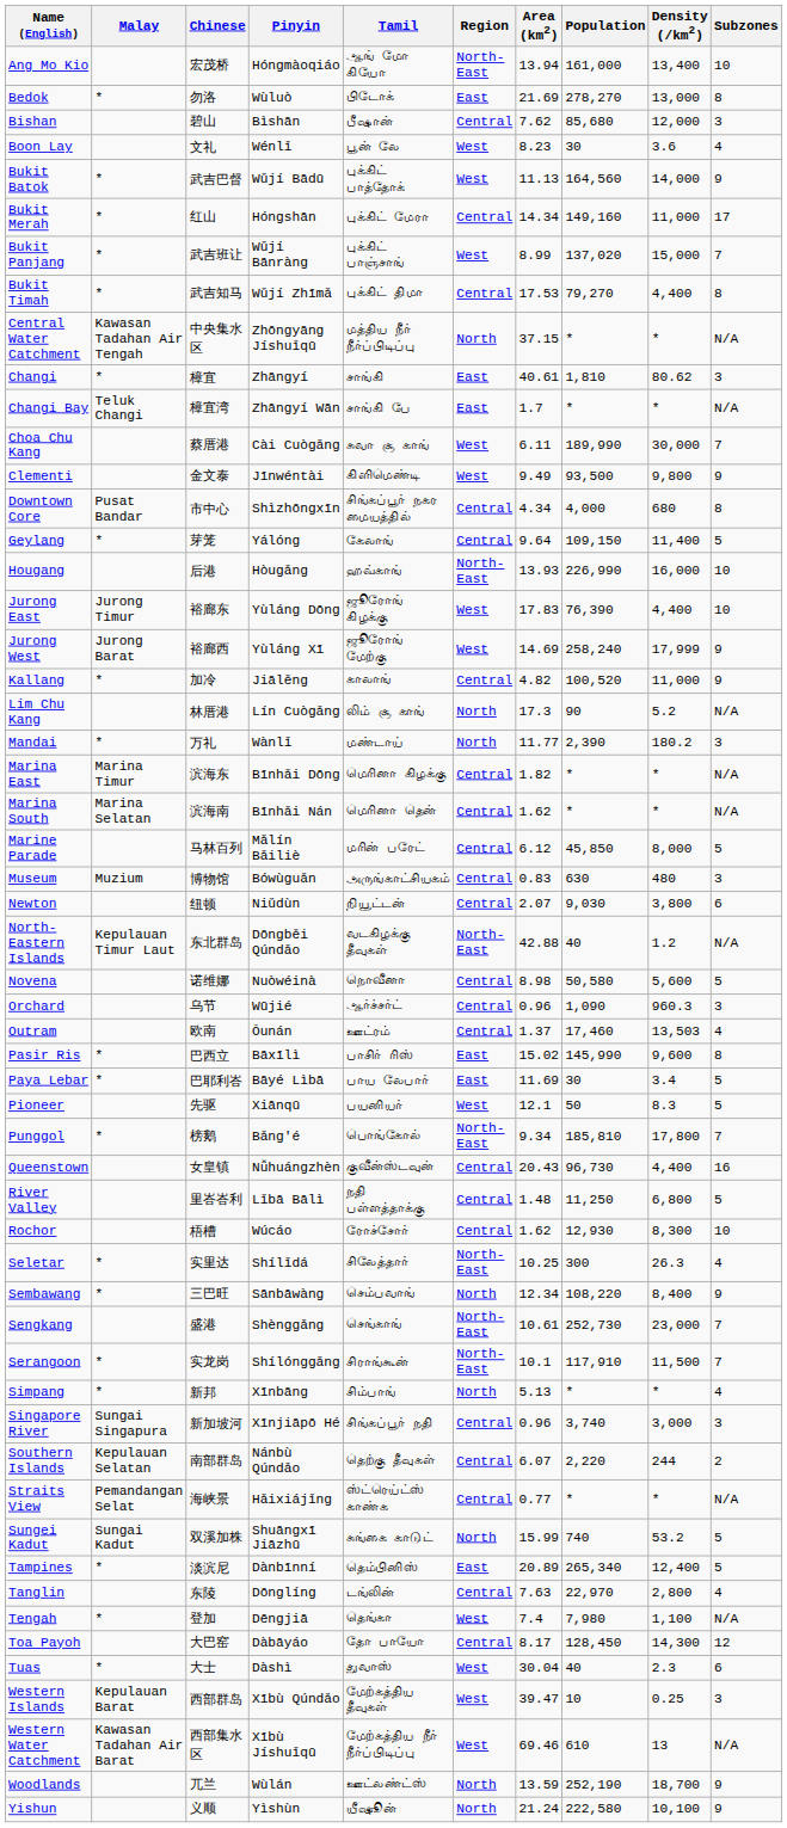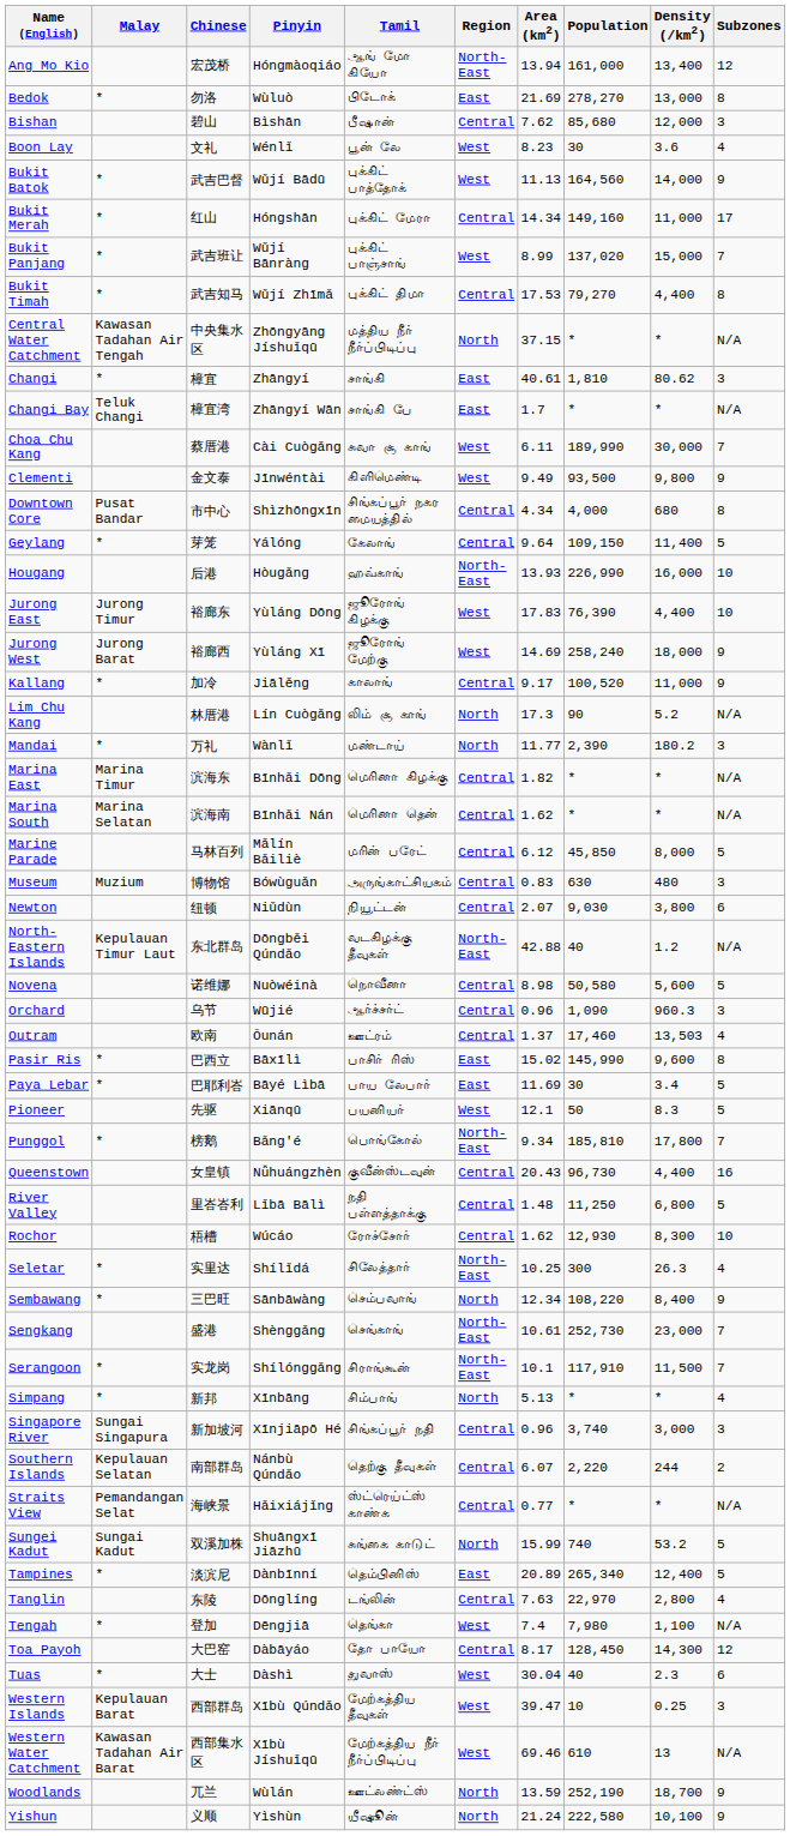 <table class="wikitable sortable static-row-header-hash">
 <tr>
 <th>Name <small>(<a href='#'>English</a>)</small></th>
 <th><a href='#'>Malay</a></th>
 <th><a href='#'>Chinese</a></th>
 <th><a href='#'>Pinyin</a></th>
 <th><a href='#'>Tamil</a></th>
 <th>Region</th>
 <th>Area (km<sup>2</sup>)</th>
 <th>Population</th>
 <th>Density (/km<sup>2</sup>)</th>
 <th>Subzones</th>
 </tr>
 <tr>
 <td><a href='#'>Ang Mo Kio</a></td>
 <td></td>
 <td>宏茂桥</td>
 <td>Hóngmàoqiáo</td>
 <td>ஆங் மோ கியோ</td>
 <td><a href='#'>North-East</a></td>
 <td>13.94</td>
 <td>161,000</td>
 <td>13,400</td>
-<td>10</td>
+<td>12</td>
 </tr>
 <tr>
 <td><a href='#'>Bedok</a></td>
 <td>*</td>
 <td>勿洛</td>
 <td>Wùluò</td>
 <td>பிடோக்</td>
 <td><a href='#'>East</a></td>
 <td>21.69</td>
 <td>278,270</td>
 <td>13,000</td>
 <td>8</td>
 </tr>
 <tr>
 <td><a href='#'>Bishan</a></td>
 <td></td>
 <td>碧山</td>
 <td>Bìshān</td>
 <td>பீஷான்</td>
 <td><a href='#'>Central</a></td>
 <td>7.62</td>
 <td>85,680</td>
 <td>12,000</td>
 <td>3</td>
 </tr>
 <tr>
 <td><a href='#'>Boon Lay</a></td>
 <td></td>
 <td>文礼</td>
 <td>Wénlǐ</td>
 <td>பூன் லே</td>
 <td><a href='#'>West</a></td>
 <td>8.23</td>
 <td>30</td>
 <td>3.6</td>
 <td>4</td>
 </tr>
 <tr>
 <td><a href='#'>Bukit Batok</a></td>
 <td>*</td>
 <td>武吉巴督</td>
 <td>Wǔjí Bādū</td>
 <td>புக்கிட் பாத்தோக்</td>
 <td><a href='#'>West</a></td>
 <td>11.13</td>
 <td>164,560</td>
 <td>14,000</td>
 <td>9</td>
 </tr>
 <tr>
 <td><a href='#'>Bukit Merah</a></td>
 <td>*</td>
 <td>红山</td>
 <td>Hóngshān</td>
 <td>புக்கிட் மேரா</td>
 <td><a href='#'>Central</a></td>
 <td>14.34</td>
 <td>149,160</td>
 <td>11,000</td>
 <td>17</td>
 </tr>
 <tr>
 <td><a href='#'>Bukit Panjang</a></td>
 <td>*</td>
 <td>武吉班让</td>
 <td>Wǔjí Bānràng</td>
 <td>புக்கிட் பாஞ்சாங்</td>
 <td><a href='#'>West</a></td>
 <td>8.99</td>
 <td>137,020</td>
 <td>15,000</td>
 <td>7</td>
 </tr>
 <tr>
 <td><a href='#'>Bukit Timah</a></td>
 <td>*</td>
 <td>武吉知马</td>
 <td>Wǔjí Zhīmǎ</td>
 <td>புக்கிட் திமா</td>
 <td><a href='#'>Central</a></td>
 <td>17.53</td>
 <td>79,270</td>
 <td>4,400</td>
 <td>8</td>
 </tr>
 <tr>
 <td><a href='#'>Central Water Catchment</a></td>
 <td>Kawasan Tadahan Air Tengah</td>
 <td>中央集水区</td>
 <td>Zhōngyāng Jíshuǐqū</td>
 <td>மத்திய நீர் நீர்ப்பிடிப்பு</td>
 <td><a href='#'>North</a></td>
 <td>37.15</td>
 <td>*</td>
 <td>*</td>
 <td>N/A</td>
 </tr>
 <tr>
 <td><a href='#'>Changi</a></td>
 <td>*</td>
 <td>樟宜</td>
 <td>Zhāngyí</td>
 <td>சாங்கி</td>
 <td><a href='#'>East</a></td>
 <td>40.61</td>
 <td>1,810</td>
 <td>80.62</td>
 <td>3</td>
 </tr>
 <tr>
 <td><a href='#'>Changi Bay</a></td>
 <td>Teluk Changi</td>
 <td>樟宜湾</td>
 <td>Zhāngyí Wān</td>
 <td>சாங்கி பே</td>
 <td><a href='#'>East</a></td>
 <td>1.7</td>
 <td>*</td>
 <td>*</td>
 <td>N/A</td>
 </tr>
 <tr>
 <td><a href='#'>Choa Chu Kang</a></td>
 <td></td>
 <td>蔡厝港</td>
 <td>Cài Cuògǎng</td>
 <td>சுவா சூ காங்</td>
 <td><a href='#'>West</a></td>
 <td>6.11</td>
 <td>189,990</td>
 <td>30,000</td>
 <td>7</td>
 </tr>
 <tr>
 <td><a href='#'>Clementi</a></td>
 <td></td>
 <td>金文泰</td>
 <td>Jīnwéntài</td>
 <td>கிளிமெண்டி</td>
 <td><a href='#'>West</a></td>
 <td>9.49</td>
 <td>93,500</td>
 <td>9,800</td>
 <td>9</td>
 </tr>
 <tr>
 <td><a href='#'>Downtown Core</a></td>
 <td>Pusat Bandar</td>
 <td>市中心</td>
 <td>Shìzhōngxīn</td>
 <td>சிங்கப்பூர் நகர மையத்தில்</td>
 <td><a href='#'>Central</a></td>
 <td>4.34</td>
 <td>4,000</td>
 <td>680</td>
 <td>8</td>
 </tr>
 <tr>
 <td><a href='#'>Geylang</a></td>
 <td>*</td>
 <td>芽笼</td>
 <td>Yálóng</td>
 <td>கேலாங்</td>
 <td><a href='#'>Central</a></td>
 <td>9.64</td>
 <td>109,150</td>
 <td>11,400</td>
 <td>5</td>
 </tr>
 <tr>
 <td><a href='#'>Hougang</a></td>
 <td></td>
 <td>后港</td>
 <td>Hòugǎng</td>
 <td>ஹவ்காங்</td>
 <td><a href='#'>North-East</a></td>
 <td>13.93</td>
 <td>226,990</td>
 <td>16,000</td>
 <td>10</td>
 </tr>
 <tr>
 <td><a href='#'>Jurong East</a></td>
 <td>Jurong Timur</td>
 <td>裕廊东</td>
 <td>Yùláng Dōng</td>
 <td>ஜூரோங் கிழக்கு</td>
 <td><a href='#'>West</a></td>
 <td>17.83</td>
 <td>76,390</td>
 <td>4,400</td>
 <td>10</td>
 </tr>
 <tr>
 <td><a href='#'>Jurong West</a></td>
 <td>Jurong Barat</td>
 <td>裕廊西</td>
 <td>Yùláng Xī</td>
 <td>ஜூரோங் மேற்கு</td>
 <td><a href='#'>West</a></td>
 <td>14.69</td>
 <td>258,240</td>
-<td>17,999</td>
+<td>18,000</td>
 <td>9</td>
 </tr>
 <tr>
 <td><a href='#'>Kallang</a></td>
 <td>*</td>
 <td>加冷</td>
 <td>Jiālěng</td>
 <td>காலாங்</td>
 <td><a href='#'>Central</a></td>
-<td>4.82</td>
+<td>9.17</td>
 <td>100,520</td>
 <td>11,000</td>
 <td>9</td>
 </tr>
 <tr>
 <td><a href='#'>Lim Chu Kang</a></td>
 <td></td>
 <td>林厝港</td>
 <td>Lín Cuògǎng</td>
 <td>லிம் சூ காங்</td>
 <td><a href='#'>North</a></td>
 <td>17.3</td>
 <td>90</td>
 <td>5.2</td>
 <td>N/A</td>
 </tr>
 <tr>
 <td><a href='#'>Mandai</a></td>
 <td>*</td>
 <td>万礼</td>
 <td>Wànlǐ</td>
 <td>மண்டாய்</td>
 <td><a href='#'>North</a></td>
 <td>11.77</td>
 <td>2,390</td>
 <td>180.2</td>
 <td>3</td>
 </tr>
 <tr>
 <td><a href='#'>Marina East</a></td>
 <td>Marina Timur</td>
 <td>滨海东</td>
 <td>Bīnhǎi Dōng</td>
 <td>மெரினா கிழக்கு</td>
 <td><a href='#'>Central</a></td>
 <td>1.82</td>
 <td>*</td>
 <td>*</td>
 <td>N/A</td>
 </tr>
 <tr>
 <td><a href='#'>Marina South</a></td>
 <td>Marina Selatan</td>
 <td>滨海南</td>
 <td>Bīnhǎi Nán</td>
 <td>மெரினா தென்</td>
 <td><a href='#'>Central</a></td>
 <td>1.62</td>
 <td>*</td>
 <td>*</td>
 <td>N/A</td>
 </tr>
 <tr>
 <td><a href='#'>Marine Parade</a></td>
 <td></td>
 <td>马林百列</td>
 <td>Mǎlín Bǎiliè</td>
 <td>மரின் பரேட்</td>
 <td><a href='#'>Central</a></td>
 <td>6.12</td>
 <td>45,850</td>
 <td>8,000</td>
 <td>5</td>
 </tr>
 <tr>
 <td><a href='#'>Museum</a></td>
 <td>Muzium</td>
 <td>博物馆</td>
 <td>Bówùguǎn</td>
 <td>அருங்காட்சியகம்</td>
 <td><a href='#'>Central</a></td>
 <td>0.83</td>
 <td>630</td>
 <td>480</td>
 <td>3</td>
 </tr>
 <tr>
 <td><a href='#'>Newton</a></td>
 <td></td>
 <td>纽顿</td>
 <td>Niǔdùn</td>
 <td>நியூட்டன்</td>
 <td><a href='#'>Central</a></td>
 <td>2.07</td>
 <td>9,030</td>
 <td>3,800</td>
 <td>6</td>
 </tr>
 <tr>
 <td><a href='#'>North-Eastern Islands</a></td>
 <td>Kepulauan Timur Laut</td>
 <td>东北群岛</td>
 <td>Dōngběi Qúndǎo</td>
 <td>வடகிழக்கு தீவுகள்</td>
 <td><a href='#'>North-East</a></td>
 <td>42.88</td>
 <td>40</td>
 <td>1.2</td>
 <td>N/A</td>
 </tr>
 <tr>
 <td><a href='#'>Novena</a></td>
 <td></td>
 <td>诺维娜</td>
 <td>Nuòwéinà</td>
 <td>நொவீனா</td>
 <td><a href='#'>Central</a></td>
 <td>8.98</td>
 <td>50,580</td>
 <td>5,600</td>
 <td>5</td>
 </tr>
 <tr>
 <td><a href='#'>Orchard</a></td>
 <td></td>
 <td>乌节</td>
 <td>Wūjié</td>
 <td>ஆர்ச்சர்ட்</td>
 <td><a href='#'>Central</a></td>
 <td>0.96</td>
 <td>1,090</td>
 <td>960.3</td>
 <td>3</td>
 </tr>
 <tr>
 <td><a href='#'>Outram</a></td>
 <td></td>
 <td>欧南</td>
 <td>Ōunán</td>
 <td>ஊட்ரம்</td>
 <td><a href='#'>Central</a></td>
 <td>1.37</td>
 <td>17,460</td>
 <td>13,503</td>
 <td>4</td>
 </tr>
 <tr>
 <td><a href='#'>Pasir Ris</a></td>
 <td>*</td>
 <td>巴西立</td>
 <td>Bāxīlì</td>
 <td>பாசிர் ரிஸ்</td>
 <td><a href='#'>East</a></td>
 <td>15.02</td>
 <td>145,990</td>
 <td>9,600</td>
 <td>8</td>
 </tr>
 <tr>
 <td><a href='#'>Paya Lebar</a></td>
 <td>*</td>
 <td>巴耶利峇</td>
 <td>Bāyé Lìbā</td>
 <td>பாய லேபார்</td>
 <td><a href='#'>East</a></td>
 <td>11.69</td>
 <td>30</td>
 <td>3.4</td>
 <td>5</td>
 </tr>
 <tr>
 <td><a href='#'>Pioneer</a></td>
 <td></td>
 <td>先驱</td>
 <td>Xiānqū</td>
 <td>பயனியர்</td>
 <td><a href='#'>West</a></td>
 <td>12.1</td>
 <td>50</td>
 <td>8.3</td>
 <td>5</td>
 </tr>
 <tr>
 <td><a href='#'>Punggol</a></td>
 <td>*</td>
 <td>榜鹅</td>
 <td>Bǎng'é</td>
 <td>பொங்கோல்</td>
 <td><a href='#'>North-East</a></td>
 <td>9.34</td>
 <td>185,810</td>
 <td>17,800</td>
 <td>7</td>
 </tr>
 <tr>
 <td><a href='#'>Queenstown</a></td>
 <td></td>
 <td>女皇镇</td>
 <td>Nǚhuángzhèn</td>
 <td>குவீன்ஸ்டவுன்</td>
 <td><a href='#'>Central</a></td>
 <td>20.43</td>
 <td>96,730</td>
 <td>4,400</td>
 <td>16</td>
 </tr>
 <tr>
 <td><a href='#'>River Valley</a></td>
 <td></td>
 <td>里峇峇利</td>
 <td>Lǐbā Bālì</td>
 <td>நதி பள்ளத்தாக்கு</td>
 <td><a href='#'>Central</a></td>
 <td>1.48</td>
 <td>11,250</td>
 <td>6,800</td>
 <td>5</td>
 </tr>
 <tr>
 <td><a href='#'>Rochor</a></td>
 <td></td>
 <td>梧槽</td>
 <td>Wúcáo</td>
 <td>ரோச்சோர்</td>
 <td><a href='#'>Central</a></td>
 <td>1.62</td>
 <td>12,930</td>
 <td>8,300</td>
 <td>10</td>
 </tr>
 <tr>
 <td><a href='#'>Seletar</a></td>
 <td>*</td>
 <td>实里达</td>
 <td>Shílǐdá</td>
 <td>சிலேத்தார்</td>
 <td><a href='#'>North-East</a></td>
 <td>10.25</td>
 <td>300</td>
 <td>26.3</td>
 <td>4</td>
 </tr>
 <tr>
 <td><a href='#'>Sembawang</a></td>
 <td>*</td>
 <td>三巴旺</td>
 <td>Sānbāwàng</td>
 <td>செம்பவாங்</td>
 <td><a href='#'>North</a></td>
 <td>12.34</td>
 <td>108,220</td>
 <td>8,400</td>
 <td>9</td>
 </tr>
 <tr>
 <td><a href='#'>Sengkang</a></td>
 <td></td>
 <td>盛港</td>
 <td>Shènggǎng</td>
 <td>செங்காங்</td>
 <td><a href='#'>North-East</a></td>
 <td>10.61</td>
 <td>252,730</td>
 <td>23,000</td>
 <td>7</td>
 </tr>
 <tr>
 <td><a href='#'>Serangoon</a></td>
 <td>*</td>
 <td>实龙岗</td>
 <td>Shílónggǎng</td>
 <td>சிராங்கூன்</td>
 <td><a href='#'>North-East</a></td>
 <td>10.1</td>
 <td>117,910</td>
 <td>11,500</td>
 <td>7</td>
 </tr>
 <tr>
 <td><a href='#'>Simpang</a></td>
 <td>*</td>
 <td>新邦</td>
 <td>Xīnbāng</td>
 <td>சிம்பாங்</td>
 <td><a href='#'>North</a></td>
 <td>5.13</td>
 <td>*</td>
 <td>*</td>
 <td>4</td>
 </tr>
 <tr>
 <td><a href='#'>Singapore River</a></td>
 <td>Sungai Singapura</td>
 <td>新加坡河</td>
 <td>Xīnjiāpō Hé</td>
 <td>சிங்கப்பூர் நதி</td>
 <td><a href='#'>Central</a></td>
 <td>0.96</td>
 <td>3,740</td>
 <td>3,000</td>
 <td>3</td>
 </tr>
 <tr>
 <td><a href='#'>Southern Islands</a></td>
 <td>Kepulauan Selatan</td>
 <td>南部群岛</td>
 <td>Nánbù Qúndǎo</td>
 <td>தெற்கு தீவுகள்</td>
 <td><a href='#'>Central</a></td>
 <td>6.07</td>
 <td>2,220</td>
 <td>244</td>
 <td>2</td>
 </tr>
 <tr>
 <td><a href='#'>Straits View</a></td>
 <td>Pemandangan Selat</td>
 <td>海峡景</td>
 <td>Hǎixiájǐng</td>
 <td>ஸ்ட்ரெய்ட்ஸ் காண்க</td>
 <td><a href='#'>Central</a></td>
 <td>0.77</td>
 <td>*</td>
 <td>*</td>
 <td>N/A</td>
 </tr>
 <tr>
 <td><a href='#'>Sungei Kadut</a></td>
 <td>Sungai Kadut</td>
 <td>双溪加株</td>
 <td>Shuāngxī Jiāzhū</td>
 <td>சுங்கை காடுட்</td>
 <td><a href='#'>North</a></td>
 <td>15.99</td>
 <td>740</td>
 <td>53.2</td>
 <td>5</td>
 </tr>
 <tr>
 <td><a href='#'>Tampines</a></td>
 <td>*</td>
 <td>淡滨尼</td>
 <td>Dànbīnní</td>
 <td>தெம்பினிஸ்</td>
 <td><a href='#'>East</a></td>
 <td>20.89</td>
 <td>265,340</td>
 <td>12,400</td>
 <td>5</td>
 </tr>
 <tr>
 <td><a href='#'>Tanglin</a></td>
 <td></td>
 <td>东陵</td>
 <td>Dōnglíng</td>
 <td>டங்லின்</td>
 <td><a href='#'>Central</a></td>
 <td>7.63</td>
 <td>22,970</td>
 <td>2,800</td>
 <td>4</td>
 </tr>
 <tr>
 <td><a href='#'>Tengah</a></td>
 <td>*</td>
 <td>登加</td>
 <td>Dēngjiā</td>
 <td>தெங்கா</td>
 <td><a href='#'>West</a></td>
 <td>7.4</td>
 <td>7,980</td>
 <td>1,100</td>
 <td>N/A</td>
 </tr>
 <tr>
 <td><a href='#'>Toa Payoh</a></td>
 <td></td>
 <td>大巴窑</td>
 <td>Dàbāyáo</td>
 <td>தோ பாயோ</td>
 <td><a href='#'>Central</a></td>
 <td>8.17</td>
 <td>128,450</td>
 <td>14,300</td>
 <td>12</td>
 </tr>
 <tr>
 <td><a href='#'>Tuas</a></td>
 <td>*</td>
 <td>大士</td>
 <td>Dàshì</td>
 <td>துவாஸ்</td>
 <td><a href='#'>West</a></td>
 <td>30.04</td>
 <td>40</td>
 <td>2.3</td>
 <td>6</td>
 </tr>
 <tr>
 <td><a href='#'>Western Islands</a></td>
 <td>Kepulauan Barat</td>
 <td>西部群岛</td>
 <td>Xībù Qúndǎo</td>
 <td>மேற்கத்திய தீவுகள்</td>
 <td><a href='#'>West</a></td>
 <td>39.47</td>
 <td>10</td>
 <td>0.25</td>
 <td>3</td>
 </tr>
 <tr>
 <td><a href='#'>Western Water Catchment</a></td>
 <td>Kawasan Tadahan Air Barat</td>
 <td>西部集水区</td>
 <td>Xībù Jíshuǐqū</td>
 <td>மேற்கத்திய நீர் நீர்ப்பிடிப்பு</td>
 <td><a href='#'>West</a></td>
 <td>69.46</td>
 <td>610</td>
 <td>13</td>
 <td>N/A</td>
 </tr>
 <tr>
 <td><a href='#'>Woodlands</a></td>
 <td></td>
 <td>兀兰</td>
 <td>Wùlán</td>
 <td>ஊட்லண்ட்ஸ்</td>
 <td><a href='#'>North</a></td>
 <td>13.59</td>
 <td>252,190</td>
 <td>18,700</td>
 <td>9</td>
 </tr>
 <tr>
 <td><a href='#'>Yishun</a></td>
 <td></td>
 <td>义顺</td>
 <td>Yìshùn</td>
 <td>யீஷூன்</td>
 <td><a href='#'>North</a></td>
 <td>21.24</td>
 <td>222,580</td>
 <td>10,100</td>
 <td>9</td>
 </tr>
 </table>
